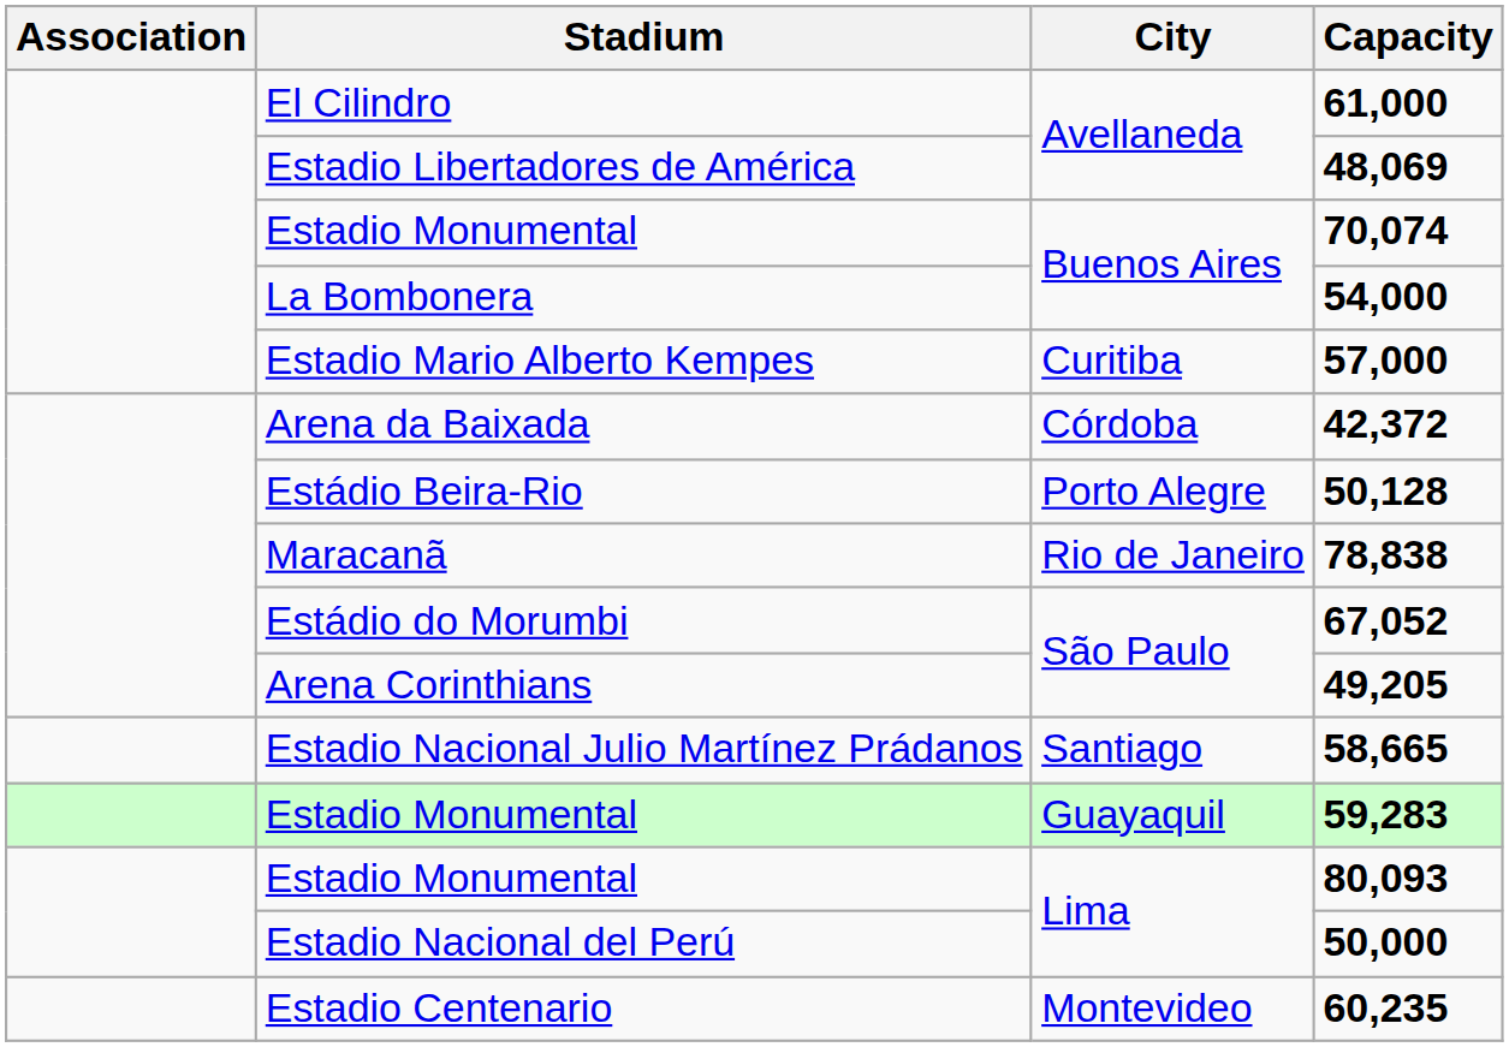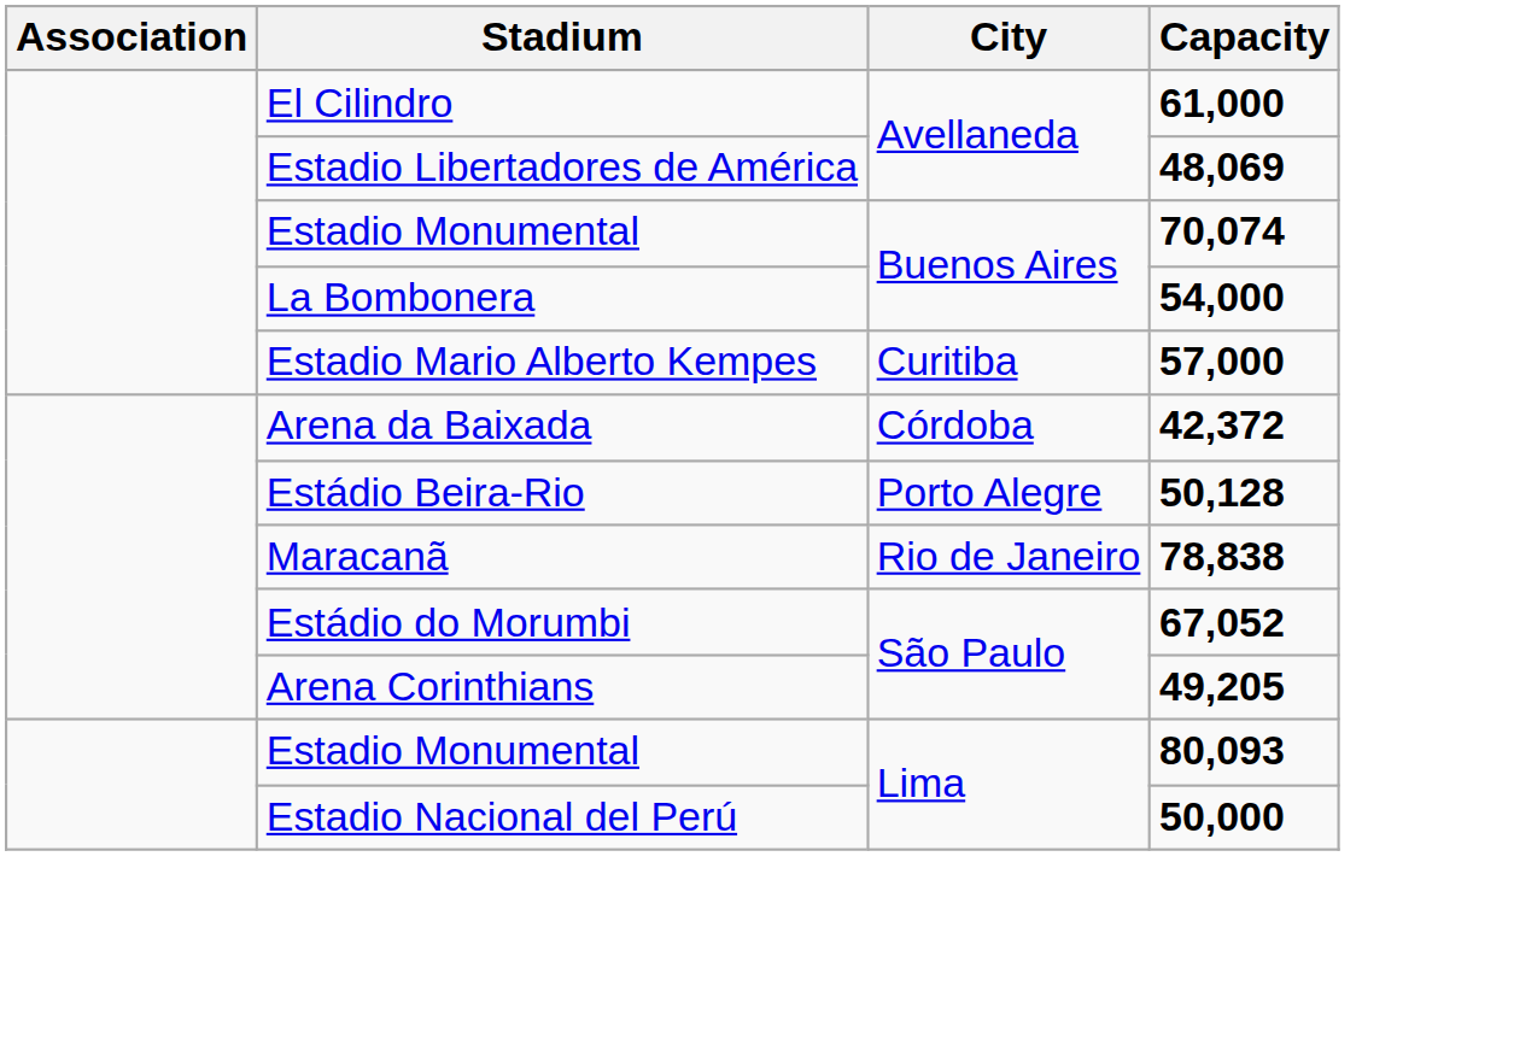 <table class="wikitable">
 <tr>
 <th>Association</th>
 <th>Stadium</th>
 <th>City</th>
 <th>Capacity</th>
 </tr>
 <tr>
 <td rowspan="5"></td>
 <td><a href='#'>El Cilindro</a></td>
 <td rowspan="2"><a href='#'>Avellaneda</a></td>
 <td><strong>61,000</strong></td>
 </tr>
 <tr>
 <td><a href='#'>Estadio Libertadores de América</a></td>
 <td><strong>48,069</strong></td>
 </tr>
 <tr>
 <td><a href='#'>Estadio Monumental</a></td>
 <td rowspan="2"><a href='#'>Buenos Aires</a></td>
 <td><strong>70,074</strong></td>
 </tr>
 <tr>
 <td><a href='#'>La Bombonera</a></td>
 <td><strong>54,000</strong></td>
 </tr>
 <tr>
 <td><a href='#'>Estadio Mario Alberto Kempes</a></td>
 <td><a href='#'>Curitiba</a></td>
 <td><strong>57,000</strong></td>
 </tr>
 <tr>
 <td rowspan="5"></td>
 <td><a href='#'>Arena da Baixada</a></td>
 <td><a href='#'>Córdoba</a></td>
 <td><strong>42,372</strong></td>
 </tr>
 <tr>
 <td><a href='#'>Estádio Beira-Rio</a></td>
 <td><a href='#'>Porto Alegre</a></td>
 <td><strong>50,128</strong></td>
 </tr>
 <tr>
 <td><a href='#'>Maracanã</a></td>
 <td><a href='#'>Rio de Janeiro</a></td>
 <td><strong>78,838</strong></td>
 </tr>
 <tr>
 <td><a href='#'>Estádio do Morumbi</a></td>
 <td rowspan="2"><a href='#'>São Paulo</a></td>
 <td><strong>67,052</strong></td>
 </tr>
 <tr>
 <td><a href='#'>Arena Corinthians</a></td>
 <td><strong>49,205</strong></td>
 </tr>
 <tr>
-<td></td>
-<td><a href='#'>Estadio Nacional Julio Martínez Prádanos</a></td>
-<td><a href='#'>Santiago</a></td>
-<td><strong>58,665</strong></td>
-</tr>
-<tr bgcolor=CCFFCC>
-<td></td>
-<td><a href='#'>Estadio Monumental</a></td>
-<td><a href='#'>Guayaquil</a></td>
-<td><strong>59,283</strong></td>
-</tr>
-<tr>
 <td rowspan="2"></td>
 <td><a href='#'>Estadio Monumental</a></td>
 <td rowspan="2"><a href='#'>Lima</a></td>
 <td><strong>80,093</strong></td>
 </tr>
 <tr>
 <td><a href='#'>Estadio Nacional del Perú</a></td>
 <td><strong>50,000</strong></td>
 </tr>
-<tr>
-<td></td>
-<td><a href='#'>Estadio Centenario</a></td>
-<td><a href='#'>Montevideo</a></td>
-<td><strong>60,235</strong></td>
-</tr>
 </table>
